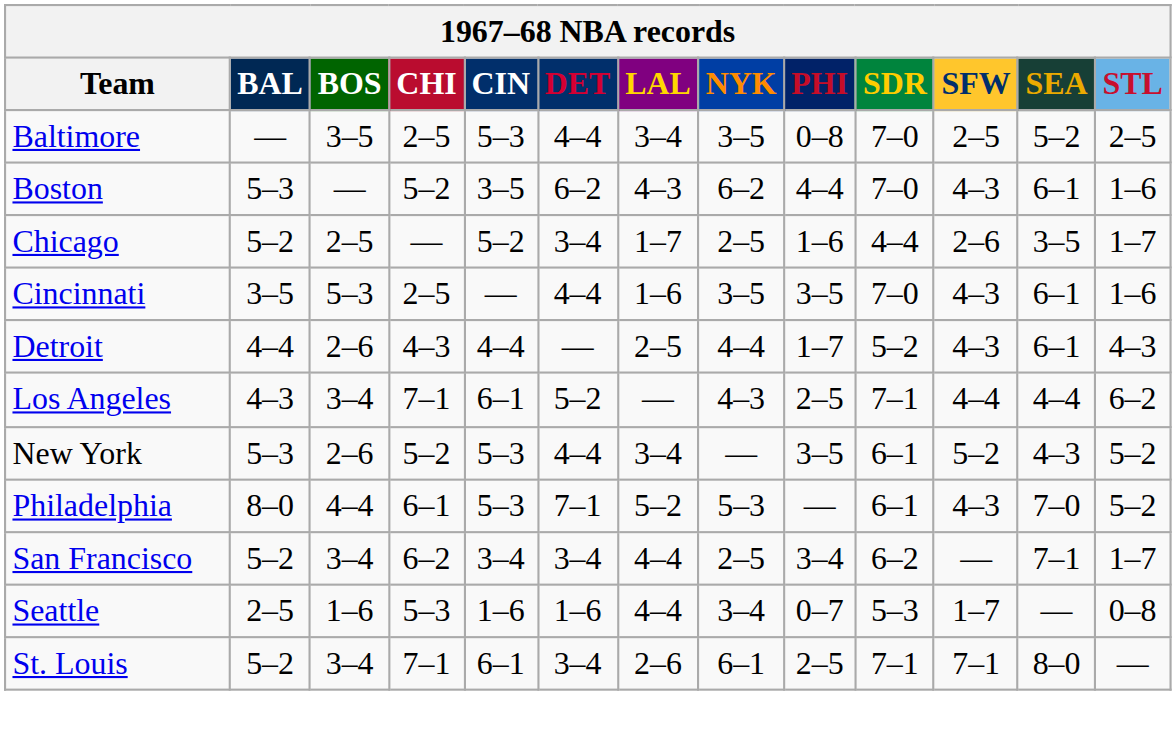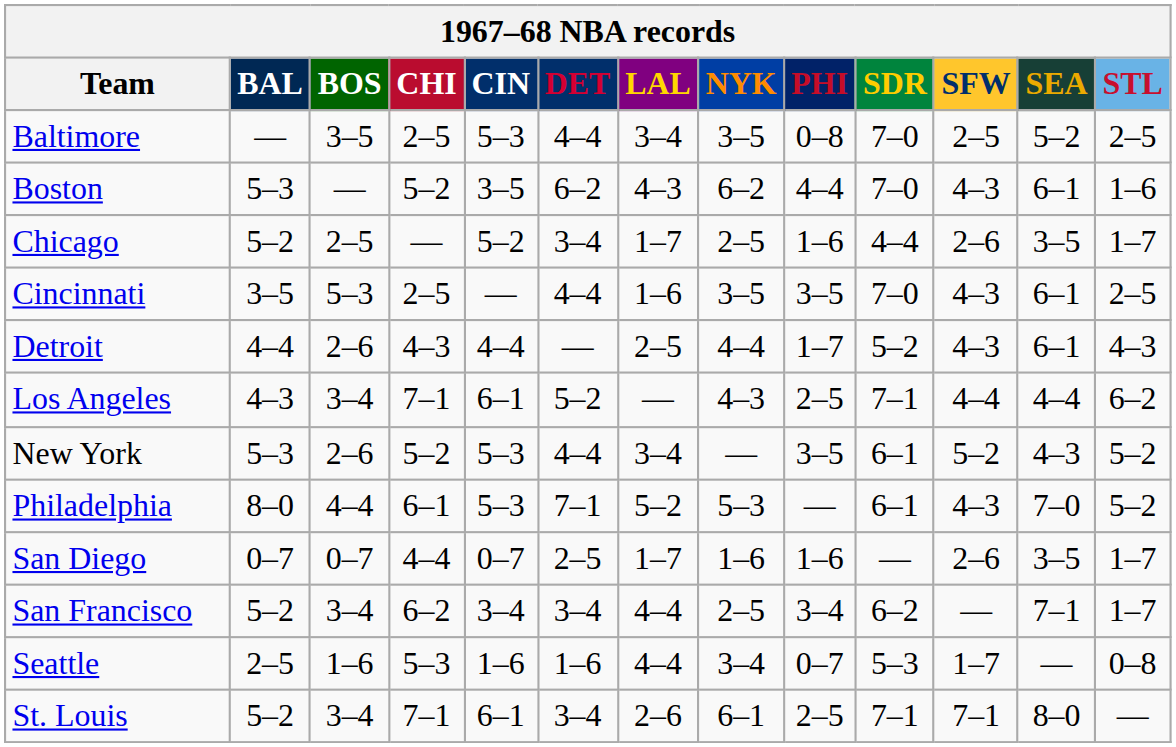 <table class="wikitable" style="font-size:95%; text-align:center;">
 <tr>
 <th colspan=13>1967–68 NBA records</th>
 </tr>
 <tr>
 <th width=100>Team</th>
 <th style="background:#002854;color:#FFFFFF;width=35">BAL</th>
 <th style="background:#006400;color:#FFFFFF;width=35">BOS</th>
 <th style="background:#BA0C2F;color:#FFFFFF;width=35">CHI</th>
 <th style="background:#012F6B;color:#FFFFFF;width=35">CIN</th>
 <th style="background:#012F6B;color:#D40032;width=35">DET</th>
 <th style="background:#800080;color:#FFD700;width=35">LAL</th>
 <th style="background:#003EA4;color:#FF8C00;width=35">NYK</th>
 <th style="background:#012268;color:#C60D28;width=35">PHI</th>
 <th style="background:#00843D;color:#FFCC00;width=35">SDR</th>
 <th style="background:#FFC62C;color:#012F6B;width=35">SFW</th>
 <th style="background:#173F36;color:#EBAA00;width=35">SEA</th>
 <th style="background:#69B3E6;color:#C70F2E;width=35">STL</th>
 </tr>
 <tr>
 <td style="text-align:left;"><a href='#'>Baltimore</a></td>
 <td>—</td>
 <td>3–5</td>
 <td>2–5</td>
 <td>5–3</td>
 <td>4–4</td>
 <td>3–4</td>
 <td>3–5</td>
 <td>0–8</td>
 <td>7–0</td>
 <td>2–5</td>
 <td>5–2</td>
 <td>2–5</td>
 </tr>
 <tr>
 <td style="text-align:left;"><a href='#'>Boston</a></td>
 <td>5–3</td>
 <td>—</td>
 <td>5–2</td>
 <td>3–5</td>
 <td>6–2</td>
 <td>4–3</td>
 <td>6–2</td>
 <td>4–4</td>
 <td>7–0</td>
 <td>4–3</td>
 <td>6–1</td>
 <td>1–6</td>
 </tr>
 <tr>
 <td style="text-align:left;"><a href='#'>Chicago</a></td>
 <td>5–2</td>
 <td>2–5</td>
 <td>—</td>
 <td>5–2</td>
 <td>3–4</td>
 <td>1–7</td>
 <td>2–5</td>
 <td>1–6</td>
 <td>4–4</td>
 <td>2–6</td>
 <td>3–5</td>
 <td>1–7</td>
 </tr>
 <tr>
 <td style="text-align:left;"><a href='#'>Cincinnati</a></td>
 <td>3–5</td>
 <td>5–3</td>
 <td>2–5</td>
 <td>—</td>
 <td>4–4</td>
 <td>1–6</td>
 <td>3–5</td>
 <td>3–5</td>
 <td>7–0</td>
 <td>4–3</td>
 <td>6–1</td>
-<td>1–6</td>
+<td>2–5</td>
 </tr>
 <tr>
 <td style="text-align:left;"><a href='#'>Detroit</a></td>
 <td>4–4</td>
 <td>2–6</td>
 <td>4–3</td>
 <td>4–4</td>
 <td>—</td>
 <td>2–5</td>
 <td>4–4</td>
 <td>1–7</td>
 <td>5–2</td>
 <td>4–3</td>
 <td>6–1</td>
 <td>4–3</td>
 </tr>
 <tr>
 <td style="text-align:left;"><a href='#'>Los Angeles</a></td>
 <td>4–3</td>
 <td>3–4</td>
 <td>7–1</td>
 <td>6–1</td>
 <td>5–2</td>
 <td>—</td>
 <td>4–3</td>
 <td>2–5</td>
 <td>7–1</td>
 <td>4–4</td>
 <td>4–4</td>
 <td>6–2</td>
 </tr>
 <tr>
 <td style="text-align:left;">New York</td>
 <td>5–3</td>
 <td>2–6</td>
 <td>5–2</td>
 <td>5–3</td>
 <td>4–4</td>
 <td>3–4</td>
 <td>—</td>
 <td>3–5</td>
 <td>6–1</td>
 <td>5–2</td>
 <td>4–3</td>
 <td>5–2</td>
 </tr>
 <tr>
 <td style="text-align:left;"><a href='#'>Philadelphia</a></td>
 <td>8–0</td>
 <td>4–4</td>
 <td>6–1</td>
 <td>5–3</td>
 <td>7–1</td>
 <td>5–2</td>
 <td>5–3</td>
 <td>—</td>
 <td>6–1</td>
 <td>4–3</td>
 <td>7–0</td>
 <td>5–2</td>
 </tr>
 <tr>
+<td style="text-align:left;"><a href='#'>San Diego</a></td>
+<td>0–7</td>
+<td>0–7</td>
+<td>4–4</td>
+<td>0–7</td>
+<td>2–5</td>
+<td>1–7</td>
+<td>1–6</td>
+<td>1–6</td>
+<td>—</td>
+<td>2–6</td>
+<td>3–5</td>
+<td>1–7</td>
+</tr>
+<tr>
 <td style="text-align:left;"><a href='#'>San Francisco</a></td>
 <td>5–2</td>
 <td>3–4</td>
 <td>6–2</td>
 <td>3–4</td>
 <td>3–4</td>
 <td>4–4</td>
 <td>2–5</td>
 <td>3–4</td>
 <td>6–2</td>
 <td>—</td>
 <td>7–1</td>
 <td>1–7</td>
 </tr>
 <tr>
 <td style="text-align:left;"><a href='#'>Seattle</a></td>
 <td>2–5</td>
 <td>1–6</td>
 <td>5–3</td>
 <td>1–6</td>
 <td>1–6</td>
 <td>4–4</td>
 <td>3–4</td>
 <td>0–7</td>
 <td>5–3</td>
 <td>1–7</td>
 <td>—</td>
 <td>0–8</td>
 </tr>
 <tr>
 <td style="text-align:left;"><a href='#'>St. Louis</a></td>
 <td>5–2</td>
 <td>3–4</td>
 <td>7–1</td>
 <td>6–1</td>
 <td>3–4</td>
 <td>2–6</td>
 <td>6–1</td>
 <td>2–5</td>
 <td>7–1</td>
 <td>7–1</td>
 <td>8–0</td>
 <td>—</td>
 </tr>
 </table>
